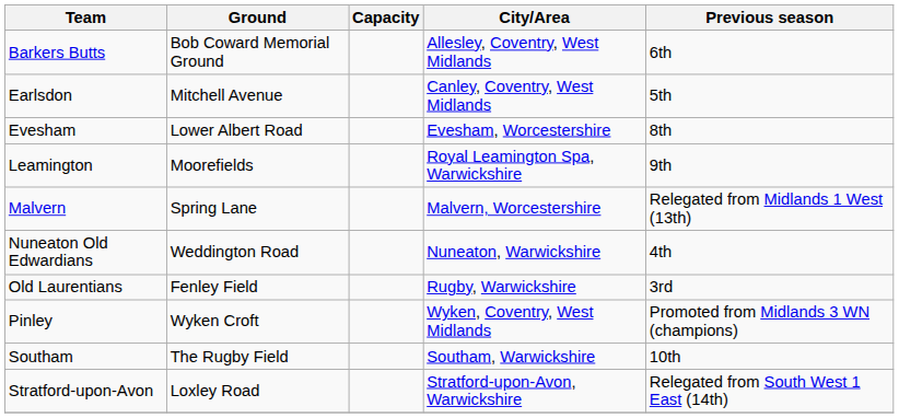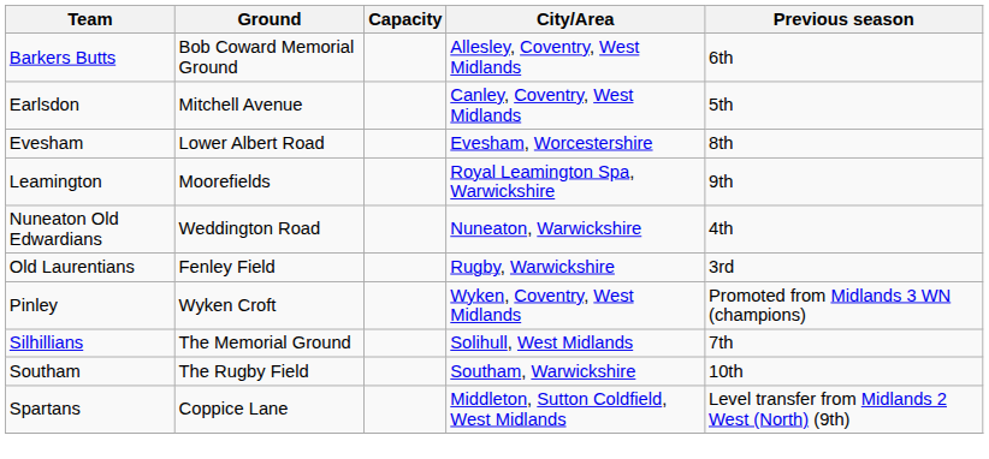 <table class="wikitable sortable" width=100%>
 <tr>
 <th>Team</th>
 <th>Ground</th>
 <th>Capacity</th>
 <th>City/Area</th>
 <th>Previous season</th>
 </tr>
 <tr>
 <td><a href='#'>Barkers Butts</a></td>
 <td>Bob Coward Memorial Ground</td>
 <td></td>
 <td><a href='#'>Allesley</a>, <a href='#'>Coventry</a>, <a href='#'>West Midlands</a></td>
 <td>6th</td>
 </tr>
 <tr>
 <td>Earlsdon</td>
 <td>Mitchell Avenue</td>
 <td></td>
 <td><a href='#'>Canley</a>, <a href='#'>Coventry</a>, <a href='#'>West Midlands</a></td>
 <td>5th</td>
 </tr>
 <tr>
 <td>Evesham</td>
 <td>Lower Albert Road</td>
 <td></td>
 <td><a href='#'>Evesham</a>, <a href='#'>Worcestershire</a></td>
 <td>8th</td>
 </tr>
 <tr>
 <td>Leamington</td>
 <td>Moorefields</td>
 <td></td>
 <td><a href='#'>Royal Leamington Spa</a>, <a href='#'>Warwickshire</a></td>
 <td>9th</td>
 </tr>
 <tr>
-<td><a href='#'>Malvern</a></td>
-<td>Spring Lane</td>
-<td></td>
-<td><a href='#'>Malvern, Worcestershire</a></td>
-<td>Relegated from <a href='#'>Midlands 1 West</a> (13th)</td>
-</tr>
-<tr>
 <td>Nuneaton Old Edwardians</td>
 <td>Weddington Road</td>
 <td></td>
 <td><a href='#'>Nuneaton</a>, <a href='#'>Warwickshire</a></td>
 <td>4th</td>
 </tr>
 <tr>
 <td>Old Laurentians</td>
 <td>Fenley Field</td>
 <td></td>
 <td><a href='#'>Rugby</a>, <a href='#'>Warwickshire</a></td>
 <td>3rd</td>
 </tr>
 <tr>
 <td>Pinley</td>
 <td>Wyken Croft</td>
 <td></td>
 <td><a href='#'>Wyken</a>, <a href='#'>Coventry</a>, <a href='#'>West Midlands</a></td>
 <td>Promoted from <a href='#'>Midlands 3 WN</a> (champions)</td>
 </tr>
 <tr>
+<td><a href='#'>Silhillians</a></td>
+<td>The Memorial Ground</td>
+<td></td>
+<td><a href='#'>Solihull</a>, <a href='#'>West Midlands</a></td>
+<td>7th</td>
+</tr>
+<tr>
 <td>Southam</td>
 <td>The Rugby Field</td>
 <td></td>
 <td><a href='#'>Southam</a>, <a href='#'>Warwickshire</a></td>
 <td>10th</td>
 </tr>
 <tr>
-<td>Stratford-upon-Avon</td>
-<td>Loxley Road</td>
+<td>Spartans</td>
+<td>Coppice Lane</td>
 <td></td>
-<td><a href='#'>Stratford-upon-Avon</a>, <a href='#'>Warwickshire</a></td>
-<td>Relegated from <a href='#'>South West 1 East</a> (14th)</td>
+<td><a href='#'>Middleton</a>, <a href='#'>Sutton Coldfield</a>, <a href='#'>West Midlands</a></td>
+<td>Level transfer from <a href='#'>Midlands 2 West (North)</a> (9th)</td>
 </tr>
 <tr>
 </tr>
 </table>
